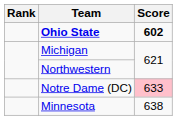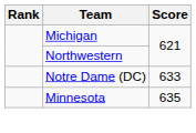 <table class="wikitable sortable" style="text-align:center">
 <tr>
 <th dat-sort-type=number>Rank</th>
 <th>Team</th>
 <th>Score</th>
-</tr>
-<tr>
-<td></td>
-<td align=left><strong><a href='#'>Ohio State</a></strong></td>
-<td><strong>602</strong></td>
 </tr>
 <tr>
 <td rowspan=2></td>
 <td align=left><a href='#'>Michigan</a></td>
 <td rowspan=2>621</td>
 </tr>
 <tr>
 <td align=left><a href='#'>Northwestern</a></td>
 </tr>
 <tr>
 <td></td>
 <td align=left><a href='#'>Notre Dame</a> (DC)</td>
-<td style="background: pink;">633</td>
+<td>633</td>
 </tr>
 <tr>
 <td></td>
 <td align=left><a href='#'>Minnesota</a></td>
-<td>638</td>
+<td>635</td>
 </tr>
 </table>
